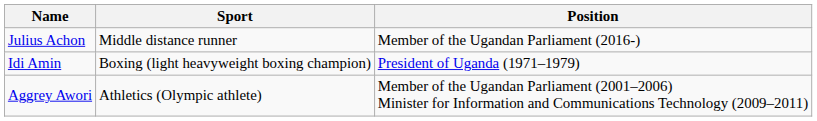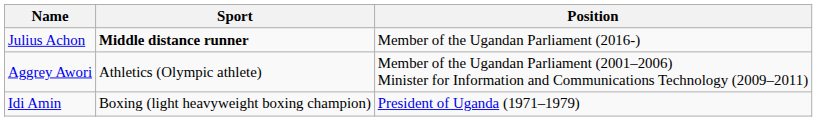 <table class="wikitable sortable">
 <tr>
 <th>Name</th>
 <th>Sport</th>
 <th>Position</th>
 </tr>
 <tr>
 <td><a href='#'>Julius Achon</a></td>
-<td>Middle distance runner</td>
+<td><strong>Middle distance runner</strong></td>
 <td>Member of the Ugandan Parliament (2016-)</td>
+</tr>
+<tr>
+<td data-sort-value="Awori,Aggrey"><a href='#'>Aggrey Awori</a></td>
+<td>Athletics (Olympic athlete)</td>
+<td>Member of the Ugandan Parliament (2001–2006)<br>Minister for Information and Communications Technology (2009–2011)</td>
 </tr>
 <tr>
 <td data-sort-value=","><a href='#'>Idi Amin</a></td>
 <td>Boxing (light heavyweight boxing champion)</td>
 <td><a href='#'>President of Uganda</a> (1971–1979)</td>
 </tr>
-<tr>
-<td data-sort-value="Awori,Aggrey"><a href='#'>Aggrey Awori</a></td>
-<td>Athletics (Olympic athlete)</td>
-<td>Member of the Ugandan Parliament (2001–2006)<br>Minister for Information and Communications Technology (2009–2011)</td>
-</tr>
 </table>
